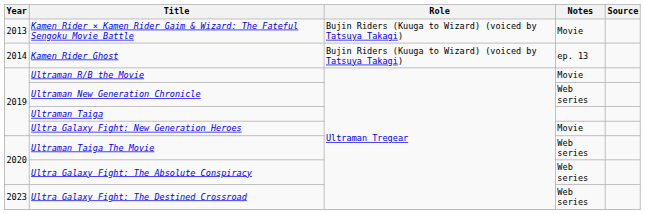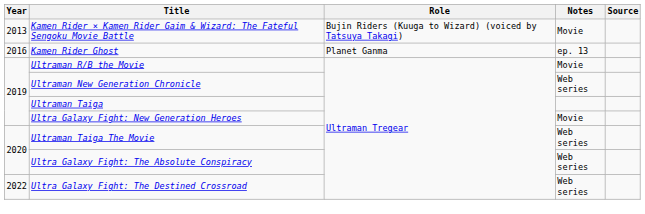 <table class="wikitable" style="font-size: 90%;">
 <tr>
 <th>Year</th>
 <th>Title</th>
 <th>Role</th>
 <th>Notes</th>
 <th>Source</th>
 </tr>
 <tr>
 <td>2013</td>
 <td><em><a href='#'>Kamen Rider × Kamen Rider Gaim & Wizard: The Fateful Sengoku Movie Battle</a></em></td>
 <td>Bujin Riders (Kuuga to Wizard) (voiced by <a href='#'>Tatsuya Takagi</a>)</td>
 <td>Movie</td>
 <td></td>
 </tr>
 <tr>
-<td>2014</td>
+<td>2016</td>
 <td><em><a href='#'>Kamen Rider Ghost</a></em></td>
-<td>Bujin Riders (Kuuga to Wizard) (voiced by <a href='#'>Tatsuya Takagi</a>)</td>
+<td>Planet Ganma</td>
 <td>ep. 13</td>
 <td></td>
 </tr>
 <tr>
 <td rowspan="4">2019</td>
 <td><em><a href='#'>Ultraman R/B the Movie</a></em></td>
 <td rowspan="7"><a href='#'>Ultraman Tregear</a></td>
 <td>Movie</td>
 <td></td>
 </tr>
 <tr>
 <td><em><a href='#'>Ultraman New Generation Chronicle</a></em></td>
 <td>Web series</td>
 <td></td>
 </tr>
 <tr>
 <td><em><a href='#'>Ultraman Taiga</a></em></td>
 <td></td>
 <td></td>
 </tr>
 <tr>
 <td><em><a href='#'>Ultra Galaxy Fight: New Generation Heroes</a></em></td>
 <td>Movie</td>
 <td></td>
 </tr>
 <tr>
 <td rowspan="2">2020</td>
 <td><em><a href='#'>Ultraman Taiga The Movie</a></em></td>
 <td>Web series</td>
 <td></td>
 </tr>
 <tr>
 <td><em><a href='#'>Ultra Galaxy Fight: The Absolute Conspiracy</a></em></td>
 <td>Web series</td>
 <td></td>
 </tr>
 <tr>
-<td>2023</td>
+<td>2022</td>
 <td><em><a href='#'>Ultra Galaxy Fight: The Destined Crossroad</a></em></td>
 <td>Web series</td>
 <td></td>
 </tr>
 </table>
